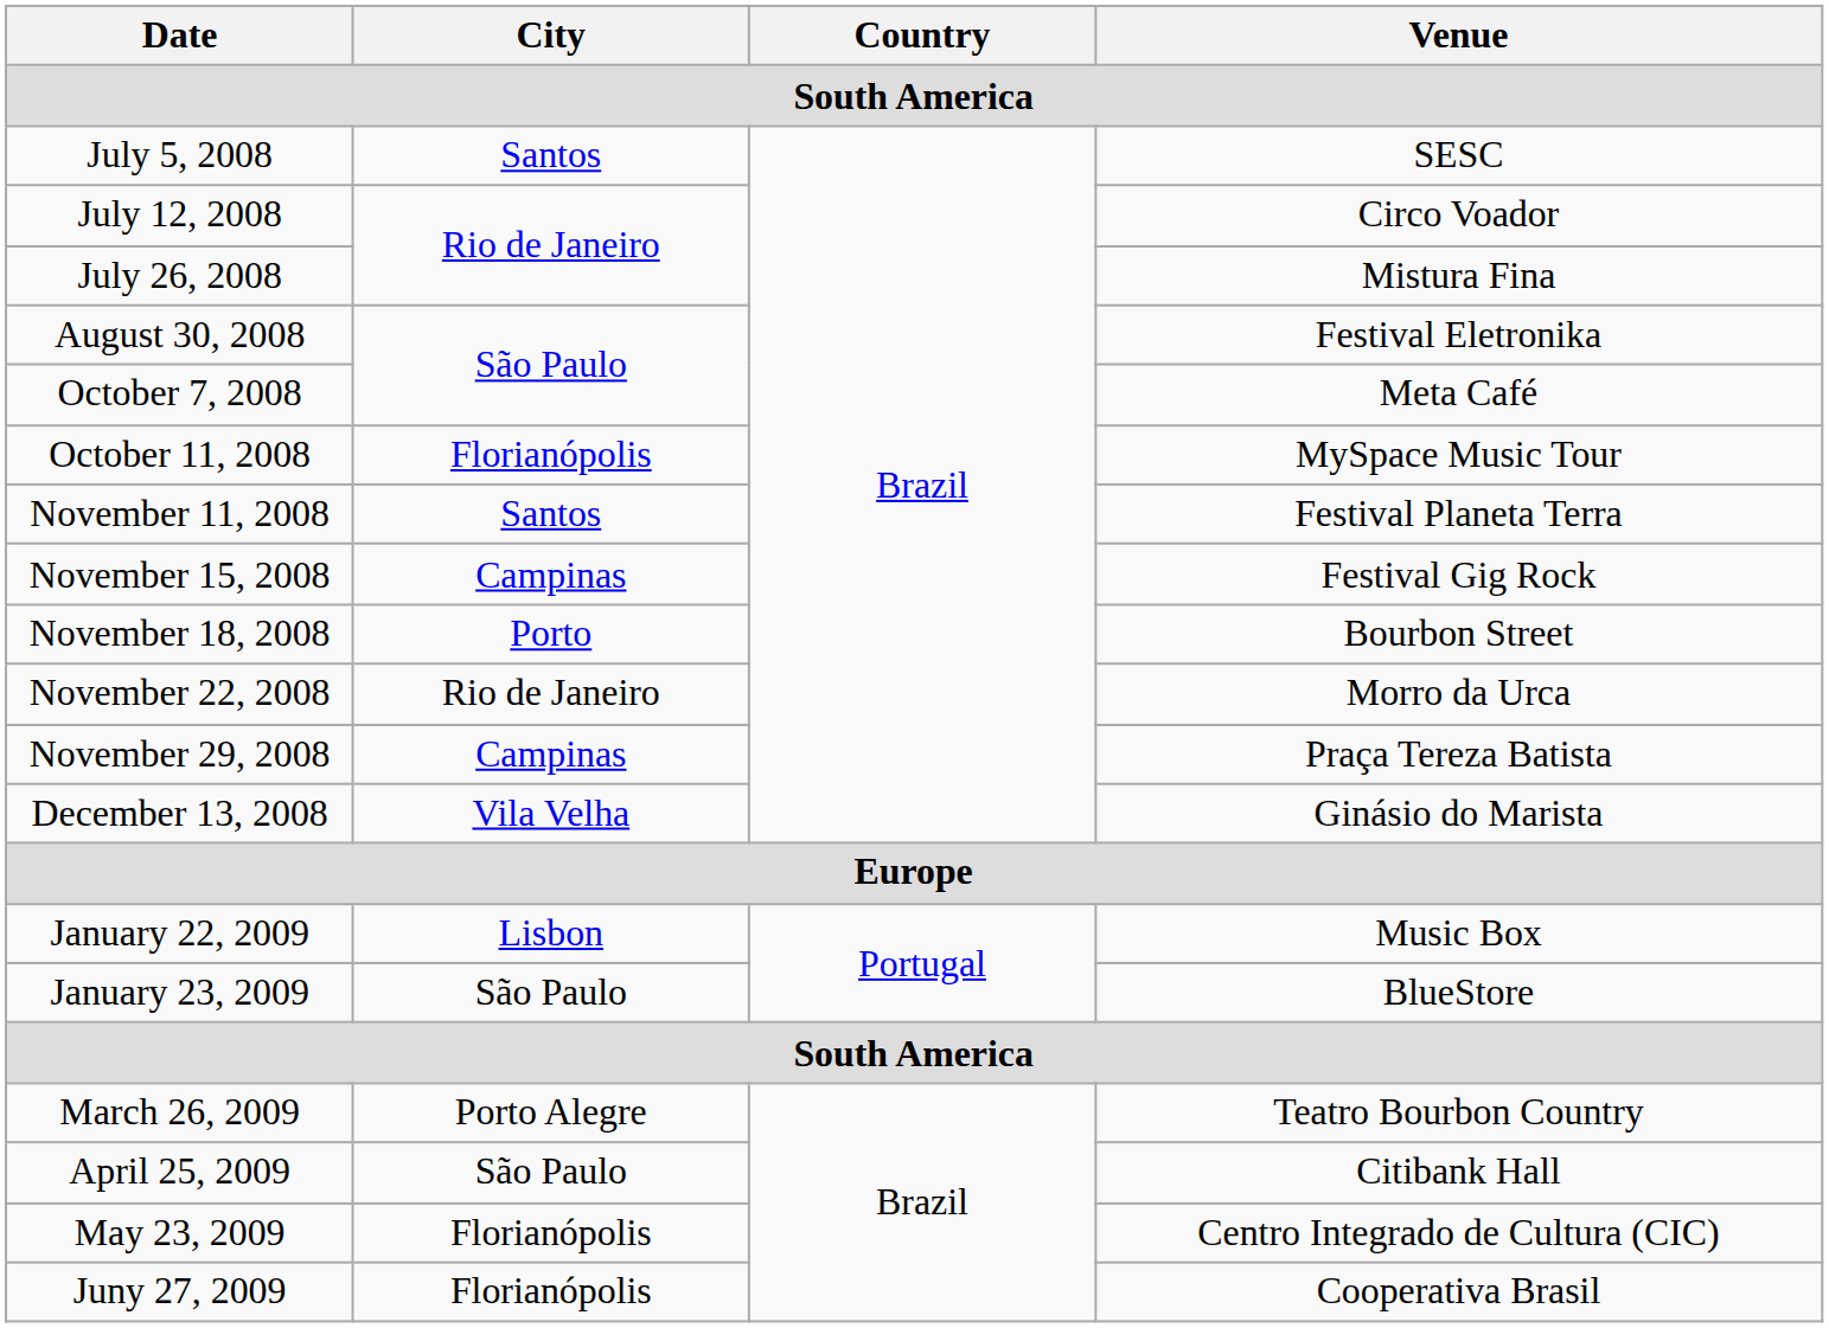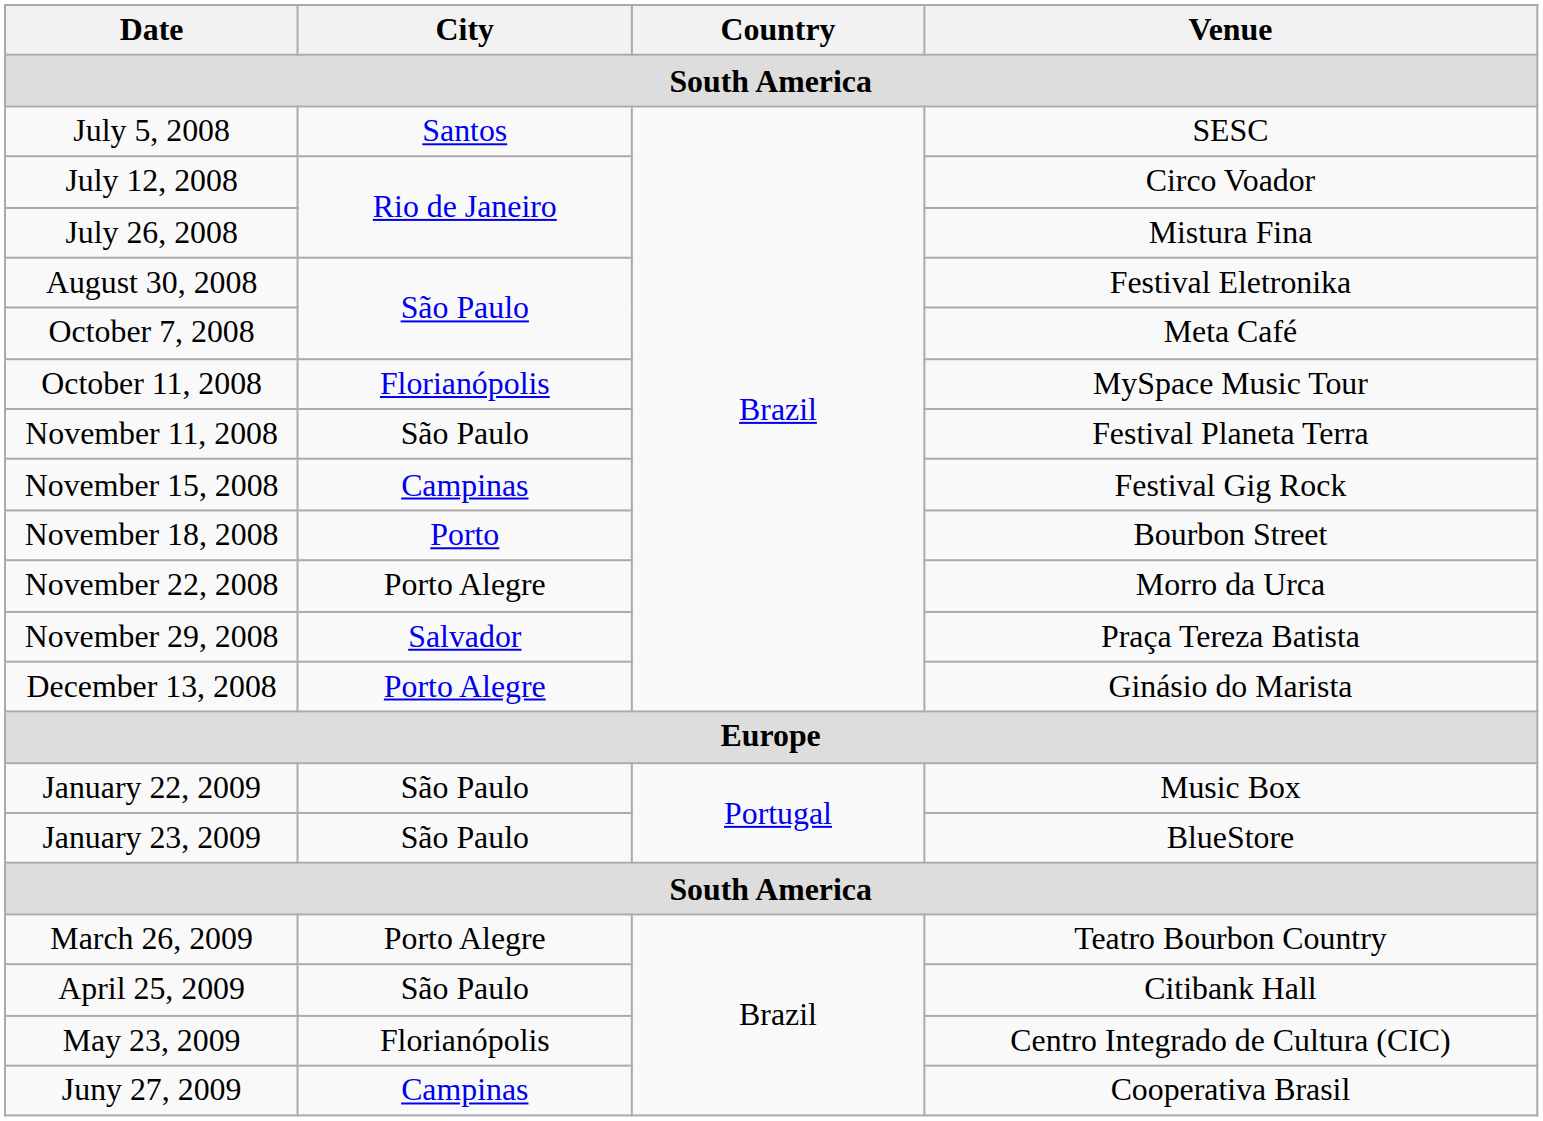 <table class="wikitable" style="text-align:center;">
 <tr>
 <th width="140">Date</th>
 <th width="160">City</th>
 <th width="140">Country</th>
 <th width="300">Venue</th>
 </tr>
 <tr bgcolor="#DDDDDD">
 <td colspan="4"><strong>South America</strong></td>
 </tr>
 <tr>
 <td>July 5, 2008</td>
 <td><a href='#'>Santos</a></td>
 <td rowspan="12"><a href='#'>Brazil</a></td>
 <td>SESC</td>
 </tr>
 <tr>
 <td>July 12, 2008</td>
 <td rowspan="2"><a href='#'>Rio de Janeiro</a></td>
 <td>Circo Voador</td>
 </tr>
 <tr>
 <td>July 26, 2008</td>
 <td>Mistura Fina</td>
 </tr>
 <tr>
 <td>August 30, 2008</td>
 <td rowspan="2"><a href='#'>São Paulo</a></td>
 <td>Festival Eletronika</td>
 </tr>
 <tr>
 <td>October 7, 2008</td>
 <td>Meta Café</td>
 </tr>
 <tr>
 <td>October 11, 2008</td>
 <td><a href='#'>Florianópolis</a></td>
 <td>MySpace Music Tour</td>
 </tr>
 <tr>
 <td>November 11, 2008</td>
-<td><a href='#'>Santos</a></td>
+<td>São Paulo</td>
 <td>Festival Planeta Terra</td>
 </tr>
 <tr>
 <td>November 15, 2008</td>
 <td><a href='#'>Campinas</a></td>
 <td>Festival Gig Rock</td>
 </tr>
 <tr>
 <td>November 18, 2008</td>
 <td><a href='#'>Porto</a></td>
 <td>Bourbon Street</td>
 </tr>
 <tr>
 <td>November 22, 2008</td>
-<td>Rio de Janeiro</td>
+<td>Porto Alegre</td>
 <td>Morro da Urca</td>
 </tr>
 <tr>
 <td>November 29, 2008</td>
-<td><a href='#'>Campinas</a></td>
+<td><a href='#'>Salvador</a></td>
 <td>Praça Tereza Batista</td>
 </tr>
 <tr>
 <td>December 13, 2008</td>
-<td><a href='#'>Vila Velha</a></td>
+<td><a href='#'>Porto Alegre</a></td>
 <td>Ginásio do Marista</td>
 </tr>
 <tr bgcolor="#DDDDDD">
 <td colspan=4><strong>Europe</strong></td>
 </tr>
 <tr>
 <td>January 22, 2009</td>
-<td><a href='#'>Lisbon</a></td>
+<td>São Paulo</td>
 <td rowspan="2"><a href='#'>Portugal</a></td>
 <td>Music Box</td>
 </tr>
 <tr>
 <td>January 23, 2009</td>
 <td>São Paulo</td>
 <td>BlueStore</td>
 </tr>
 <tr bgcolor="#DDDDDD">
 <td colspan=4><strong>South America</strong></td>
 </tr>
 <tr>
 <td>March 26, 2009</td>
 <td>Porto Alegre</td>
 <td rowspan="4">Brazil</td>
 <td>Teatro Bourbon Country</td>
 </tr>
 <tr>
 <td>April 25, 2009</td>
 <td>São Paulo</td>
 <td>Citibank Hall</td>
 </tr>
 <tr>
 <td>May 23, 2009</td>
 <td>Florianópolis</td>
 <td>Centro Integrado de Cultura (CIC)</td>
 </tr>
 <tr>
 <td>Juny 27, 2009</td>
-<td>Florianópolis</td>
+<td><a href='#'>Campinas</a></td>
 <td>Cooperativa Brasil</td>
 </tr>
 </table>
